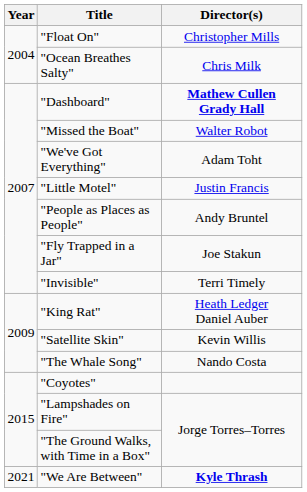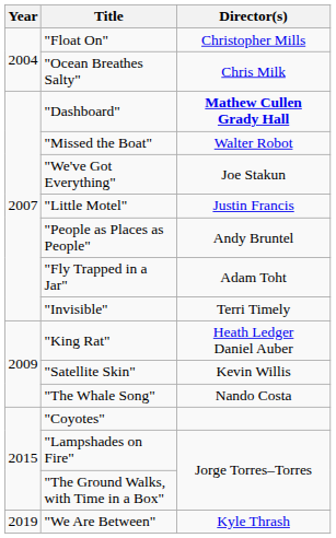 <table class="wikitable plainrowheaders" style="text-align:center;" border="1">
 <tr>
 <th scope="col" style="width:30px;">Year</th>
 <th scope="col" style="width:140px;">Title</th>
 <th scope="col" style="width:160px;">Director(s)</th>
 </tr>
 <tr>
 <td rowspan="2">2004</td>
 <td align="left">"Float On"</td>
 <td><a href='#'>Christopher Mills</a></td>
 </tr>
 <tr>
 <td align="left">"Ocean Breathes Salty"</td>
 <td><a href='#'>Chris Milk</a></td>
 </tr>
 <tr>
 <td rowspan="7">2007</td>
 <td align="left">"Dashboard"</td>
 <td><strong><a href='#'>Mathew Cullen</a><br><a href='#'>Grady Hall</a></strong></td>
 </tr>
 <tr>
 <td align="left">"Missed the Boat"</td>
 <td><a href='#'>Walter Robot</a></td>
 </tr>
 <tr>
 <td align="left">"We've Got Everything"</td>
-<td>Adam Toht</td>
+<td>Joe Stakun</td>
 </tr>
 <tr>
 <td align="left">"Little Motel"</td>
 <td><a href='#'>Justin Francis</a></td>
 </tr>
 <tr>
 <td align="left">"People as Places as People"</td>
 <td>Andy Bruntel</td>
 </tr>
 <tr>
 <td align="left">"Fly Trapped in a Jar"</td>
-<td>Joe Stakun</td>
+<td>Adam Toht</td>
 </tr>
 <tr>
 <td align="left">"Invisible"</td>
 <td>Terri Timely</td>
 </tr>
 <tr>
 <td rowspan="3">2009</td>
 <td align="left">"King Rat"</td>
 <td><a href='#'>Heath Ledger</a><br>Daniel Auber</td>
 </tr>
 <tr>
 <td align="left">"Satellite Skin"</td>
 <td>Kevin Willis</td>
 </tr>
 <tr>
 <td align="left">"The Whale Song"</td>
 <td>Nando Costa</td>
 </tr>
 <tr>
 <td rowspan="3">2015</td>
 <td align="left">"Coyotes"</td>
 <td></td>
 </tr>
 <tr>
 <td align="left">"Lampshades on Fire"</td>
 <td rowspan="2">Jorge Torres–Torres</td>
 </tr>
 <tr>
 <td align="left">"The Ground Walks, with Time in a Box"</td>
 </tr>
 <tr>
-<td>2021</td>
+<td>2019</td>
 <td align="left">"We Are Between"</td>
-<td><strong><a href='#'>Kyle Thrash</a></strong></td>
+<td><a href='#'>Kyle Thrash</a></td>
 </tr>
 </table>
